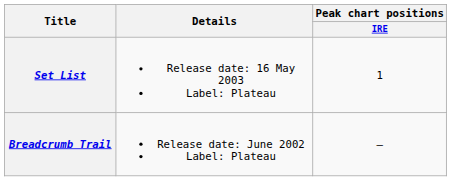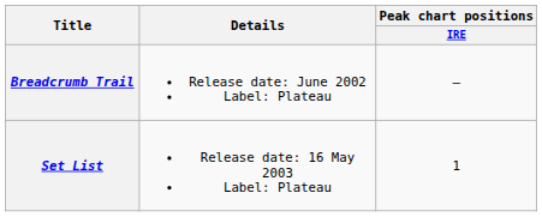 <table class="wikitable plainrowheaders" style="text-align:center;">
 <tr>
 <th rowspan="2" style="width:10em;">Title</th>
 <th rowspan="2" style="width:18em;">Details</th>
 <th scope="col">Peak chart positions</th>
 </tr>
 <tr style="font-size:smaller;">
 <th scope="col"><a href='#'>IRE</a></th>
 </tr>
 <tr>
+<th scope="row"><em><a href='#'>Breadcrumb Trail</a></em></th>
+<td><br><ul><li>Release date: June 2002</li><li>Label: Plateau</li></ul></td>
+<td>—</td>
+</tr>
+<tr>
 <th scope="row"><em><a href='#'>Set List</a></em></th>
 <td><br><ul><li>Release date: 16 May 2003</li><li>Label: Plateau</li></ul></td>
 <td>1</td>
 </tr>
-<tr>
-<th scope="row"><em><a href='#'>Breadcrumb Trail</a></em></th>
-<td><br><ul><li>Release date: June 2002</li><li>Label: Plateau</li></ul></td>
-<td>—</td>
-</tr>
 </table>
